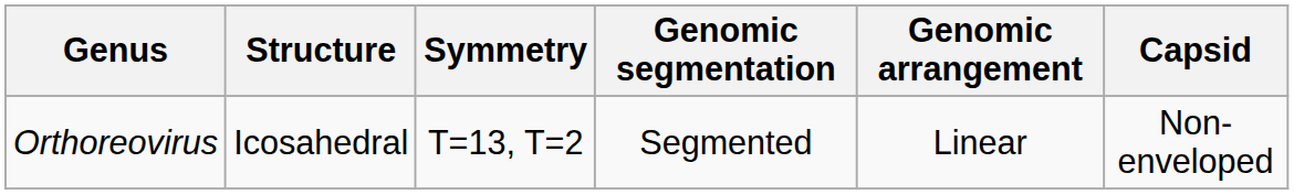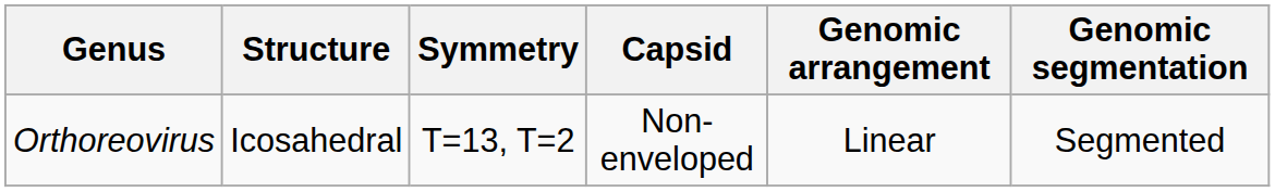 <table class="wikitable sortable" style="text-align:center">
 <tr>
 <th>Genus</th>
 <th>Structure</th>
 <th>Symmetry</th>
+<th>Capsid</th>
+<th>Genomic arrangement</th>
 <th>Genomic segmentation</th>
-<th>Genomic arrangement</th>
-<th>Capsid</th>
 </tr>
 <tr>
 <td><em>Orthoreovirus</em></td>
 <td>Icosahedral</td>
 <td>T=13, T=2</td>
+<td>Non-enveloped</td>
+<td>Linear</td>
 <td>Segmented</td>
-<td>Linear</td>
-<td>Non-enveloped</td>
 </tr>
 </table>
